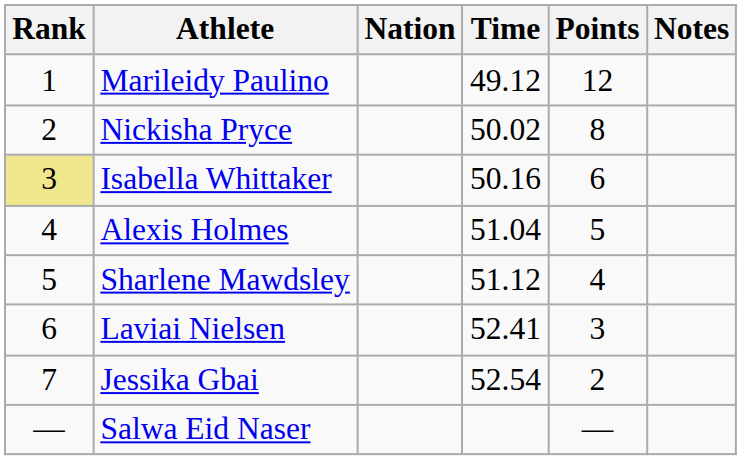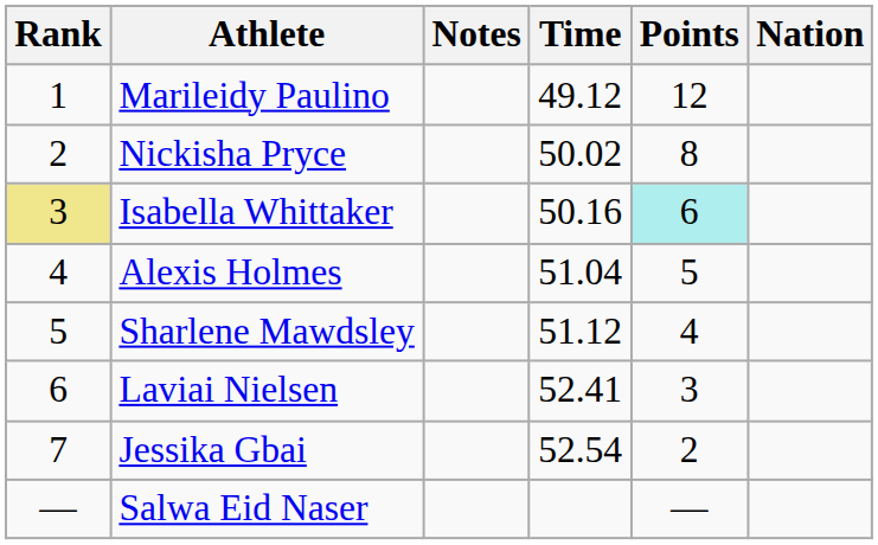 <table class="wikitable mw-datatable sortable" style="text-align:center;">
 <tr>
 <th scope="col" style="width: 10px;">Rank</th>
 <th scope="col">Athlete</th>
-<th scope="col">Nation</th>
+<th scope="col">Notes</th>
 <th scope="col">Time</th>
 <th scope="col">Points</th>
-<th scope="col">Notes</th>
+<th scope="col">Nation</th>
 </tr>
 <tr>
 <td>1</td>
 <td align="left"><a href='#'>Marileidy Paulino</a> </td>
-<td align="left"></td>
+<td></td>
 <td>49.12</td>
 <td>12</td>
-<td></td>
+<td align="left"></td>
 </tr>
 <tr>
 <td>2</td>
 <td align="left"><a href='#'>Nickisha Pryce</a> </td>
-<td align="left"></td>
+<td></td>
 <td>50.02</td>
 <td>8</td>
-<td></td>
+<td align="left"></td>
 </tr>
 <tr>
 <td style="background: khaki;">3</td>
 <td align="left"><a href='#'>Isabella Whittaker</a> </td>
+<td></td>
+<td>50.16</td>
+<td style="background: paleturquoise;">6</td>
 <td align="left"></td>
-<td>50.16</td>
-<td>6</td>
-<td></td>
 </tr>
 <tr>
 <td>4</td>
 <td align="left"><a href='#'>Alexis Holmes</a> </td>
-<td align="left"></td>
+<td></td>
 <td>51.04</td>
 <td>5</td>
-<td></td>
+<td align="left"></td>
 </tr>
 <tr>
 <td>5</td>
 <td align="left"><a href='#'>Sharlene Mawdsley</a> </td>
-<td align="left"></td>
+<td></td>
 <td>51.12</td>
 <td>4</td>
-<td></td>
+<td align="left"></td>
 </tr>
 <tr>
 <td>6</td>
 <td align="left"><a href='#'>Laviai Nielsen</a> </td>
-<td align="left"></td>
+<td></td>
 <td>52.41</td>
 <td>3</td>
-<td></td>
+<td align="left"></td>
 </tr>
 <tr>
 <td>7</td>
 <td align="left"><a href='#'>Jessika Gbai</a> </td>
-<td align="left"></td>
+<td></td>
 <td>52.54</td>
 <td>2</td>
-<td></td>
+<td align="left"></td>
 </tr>
 <tr>
 <td>—</td>
 <td align="left"><a href='#'>Salwa Eid Naser</a> </td>
-<td align="left"></td>
+<td></td>
 <td></td>
 <td>—</td>
-<td></td>
+<td align="left"></td>
 </tr>
 </table>
